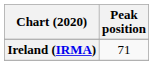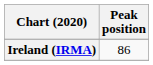 <table class="wikitable sortable plainrowheaders" style="text-align:center">
 <tr>
 <th scope="col">Chart (2020)</th>
 <th scope="col">Peak<br>position</th>
 </tr>
 <tr>
 </tr>
 <tr>
 </tr>
 <tr>
 </tr>
 <tr>
 </tr>
 <tr>
 </tr>
 <tr>
 </tr>
 <tr>
 </tr>
 <tr>
 </tr>
 <tr>
 </tr>
 <tr>
 </tr>
 <tr>
 </tr>
 <tr>
 <th scope="row">Ireland (<a href='#'>IRMA</a>)</th>
-<td>71</td>
+<td>86</td>
 </tr>
 <tr>
 </tr>
 <tr>
 </tr>
 <tr>
 </tr>
 <tr>
 </tr>
 <tr>
 </tr>
 <tr>
 </tr>
 <tr>
 </tr>
 </table>
